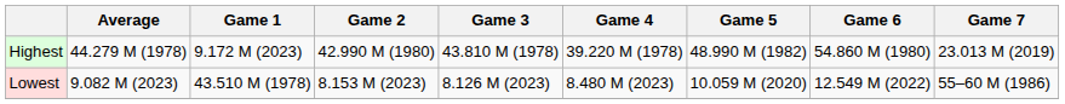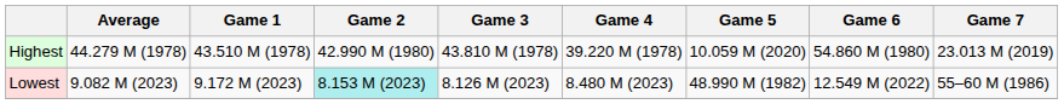 <table class="wikitable" style="font-size:1.00em; line-height:1.5em;">
 <tr>
 <th> </th>
 <th>Average</th>
 <th>Game 1</th>
 <th>Game 2</th>
 <th>Game 3</th>
 <th>Game 4</th>
 <th>Game 5</th>
 <th>Game 6</th>
 <th>Game 7</th>
 </tr>
 <tr>
 <td bgcolor="#DDFFDD">Highest</td>
 <td>44.279 M (1978)</td>
-<td>9.172 M (2023)</td>
+<td>43.510 M (1978)</td>
 <td>42.990 M (1980)</td>
 <td>43.810 M (1978)</td>
 <td>39.220 M (1978)</td>
-<td>48.990 M (1982)</td>
+<td>10.059 M (2020)</td>
 <td>54.860 M (1980)</td>
 <td>23.013 M (2019)</td>
 </tr>
 <tr>
 <td bgcolor="#FFDDDD">Lowest</td>
 <td>9.082 M (2023)</td>
-<td>43.510 M (1978)</td>
-<td>8.153 M (2023)</td>
+<td>9.172 M (2023)</td>
+<td style="background: paleturquoise;">8.153 M (2023)</td>
 <td>8.126 M (2023)</td>
 <td>8.480 M (2023)</td>
-<td>10.059 M (2020)</td>
+<td>48.990 M (1982)</td>
 <td>12.549 M (2022)</td>
 <td>55–60 M (1986)</td>
 </tr>
 <tr>
 </tr>
 </table>
